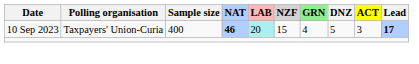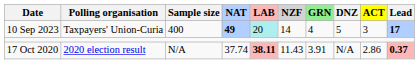 <table class="wikitable">
 <tr>
 <th><strong>Date</strong></th>
 <th>Polling organisation</th>
 <th>Sample size</th>
 <th style="background-color:#B0CEFF">NAT</th>
 <th style="background-color:#FFB6B6">LAB</th>
 <th style="background-color:#D3D3D3">NZF</th>
 <th style="background-color:#90EE90">GRN</th>
 <th>DNZ</th>
 <th style="background-color:#FFFF00">ACT</th>
 <th>Lead</th>
 </tr>
 <tr>
 <td>10 Sep 2023</td>
 <td>Taxpayers' Union-Curia</td>
 <td>400</td>
-<td style="background:#B0CEFF"><strong>46</strong></td>
+<td style="background:#B0CEFF"><strong>49</strong></td>
 <td style="background: paleturquoise;">20</td>
-<td>15</td>
+<td>14</td>
 <td>4</td>
 <td>5</td>
 <td>3</td>
 <td style="background:#B0CEFF"><strong>17</strong></td>
 </tr>
 <tr>
 <td colspan="10"></td>
 </tr>
+<tr>
+<td>17 Oct 2020</td>
+<td><a href='#'>2020 election result</a></td>
+<td>N/A</td>
+<td>37.74</td>
+<td style="background:#FFB6B6"><strong>38.11</strong></td>
+<td>11.43</td>
+<td>3.91</td>
+<td>N/A</td>
+<td>2.86</td>
+<td style="background:#FFB6B6"><strong>0.37</strong></td>
+</tr>
 </table>
